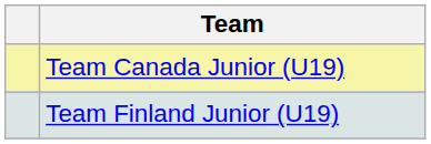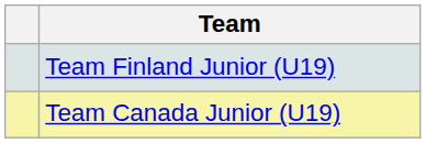 <table class="wikitable" style="text-align:center">
 <tr>
 <th width=15></th>
 <th width=240>Team</th>
 </tr>
+<tr style="background:#dce5e5;">
+<td style="text-align:center; height:23px;"></td>
+<td align=left> <a href='#'>Team Finland Junior (U19)</a></td>
+</tr>
 <tr style="background:#f7f6a8;">
 <td style="text-align:center; height:23px;"></td>
 <td align=left> <a href='#'>Team Canada Junior (U19)</a></td>
 </tr>
-<tr style="background:#dce5e5;">
-<td style="text-align:center; height:23px;"></td>
-<td align=left> <a href='#'>Team Finland Junior (U19)</a></td>
-</tr>
 </table>
